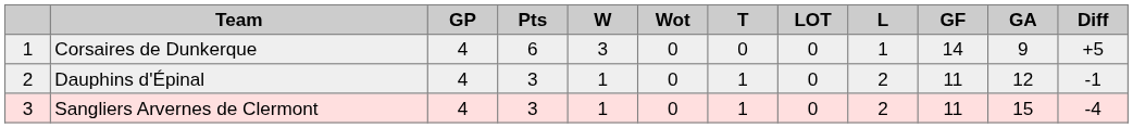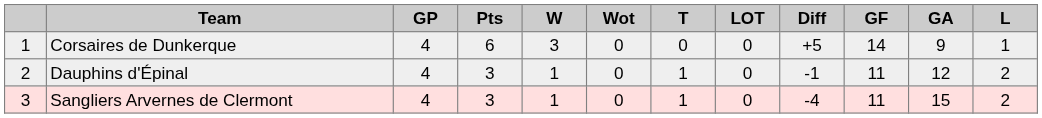 <table cellpadding="3" cellspacing="0" border="1" style="font-size: 95%; border: gray solid 1px; border-collapse: collapse; text-align:center;">
 <tr bgcolor="#CCCCCC">
 <th width="30"></th>
 <th width="300">Team</th>
 <th width="50">GP</th>
 <th width="50"><strong>Pts</strong></th>
 <th width="50">W</th>
 <th width="50">Wot</th>
 <th width="50">T</th>
 <th width="50">LOT</th>
-<th width="50">L</th>
+<th width="50">Diff</th>
 <th width="50">GF</th>
 <th width="50">GA</th>
-<th width="50">Diff</th>
+<th width="50">L</th>
 </tr>
 <tr bgcolor="#EFEFEF">
 <td>1</td>
 <td align="left">Corsaires de Dunkerque</td>
 <td>4</td>
 <td>6</td>
 <td>3</td>
 <td>0</td>
 <td>0</td>
 <td>0</td>
-<td>1</td>
+<td>+5</td>
 <td>14</td>
 <td>9</td>
-<td>+5</td>
+<td>1</td>
 </tr>
 <tr bgcolor="#EFEFEF">
 <td>2</td>
 <td align="left">Dauphins d'Épinal</td>
 <td>4</td>
 <td>3</td>
 <td>1</td>
 <td>0</td>
 <td>1</td>
 <td>0</td>
-<td>2</td>
+<td>-1</td>
 <td>11</td>
 <td>12</td>
-<td>-1</td>
+<td>2</td>
 </tr>
 <tr bgcolor="#FFDFDF">
 <td>3</td>
 <td align="left">Sangliers Arvernes de Clermont</td>
 <td>4</td>
 <td>3</td>
 <td>1</td>
 <td>0</td>
 <td>1</td>
 <td>0</td>
-<td>2</td>
+<td>-4</td>
 <td>11</td>
 <td>15</td>
-<td>-4</td>
+<td>2</td>
 </tr>
 </table>
